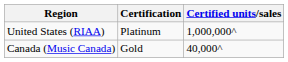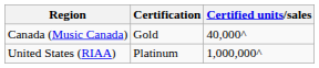 <table class="wikitable">
 <tr>
 <th><strong>Region</strong></th>
 <th><strong>Certification</strong></th>
 <th><a href='#'>Certified units</a><strong>/sales</strong></th>
 </tr>
 <tr>
+<td>Canada (<a href='#'>Music Canada</a>)</td>
+<td>Gold</td>
+<td>40,000^</td>
+</tr>
+<tr>
 <td>United States (<a href='#'>RIAA</a>)</td>
 <td>Platinum</td>
 <td>1,000,000^</td>
 </tr>
-<tr>
-<td>Canada (<a href='#'>Music Canada</a>)</td>
-<td>Gold</td>
-<td>40,000^</td>
-</tr>
 </table>
